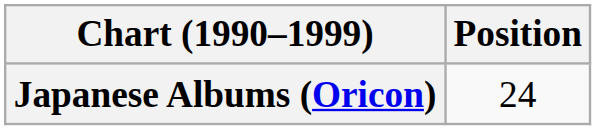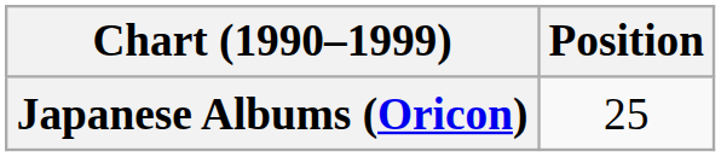 <table class="wikitable plainrowheaders">
 <tr>
 <th scope="col">Chart (1990–1999)</th>
 <th scope="col">Position</th>
 </tr>
 <tr>
 <th scope="row">Japanese Albums (<a href='#'>Oricon</a>)</th>
-<td style="text-align:center;">24</td>
+<td style="text-align:center;">25</td>
 </tr>
 </table>
